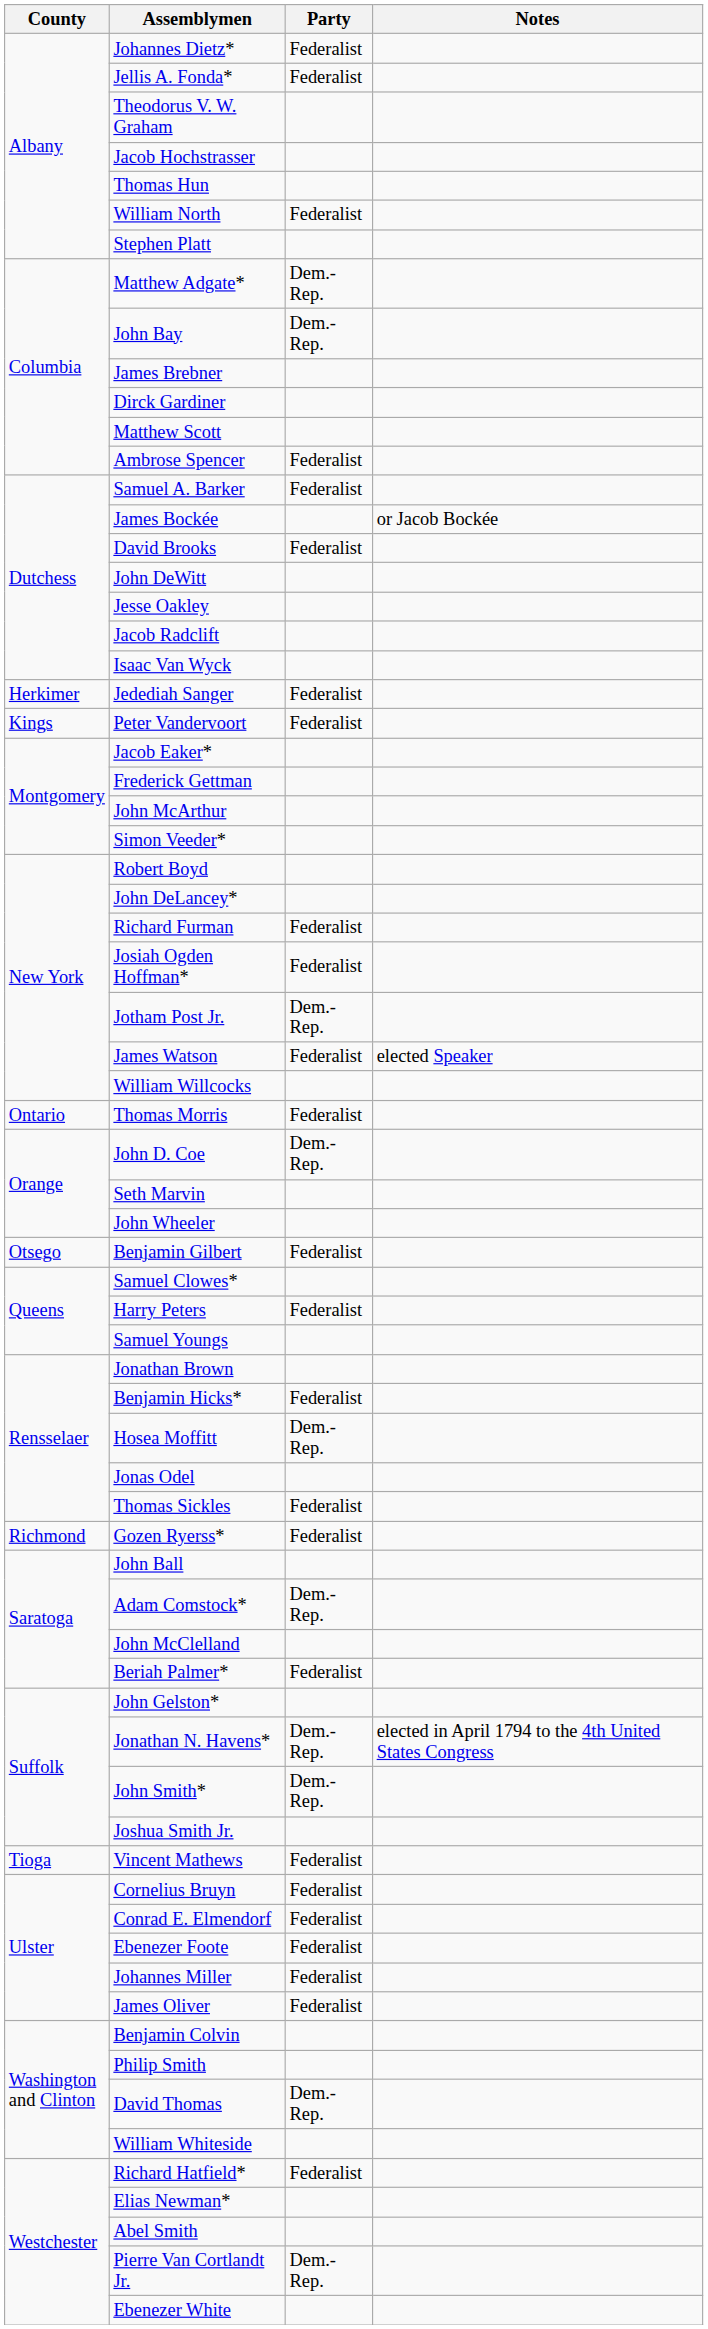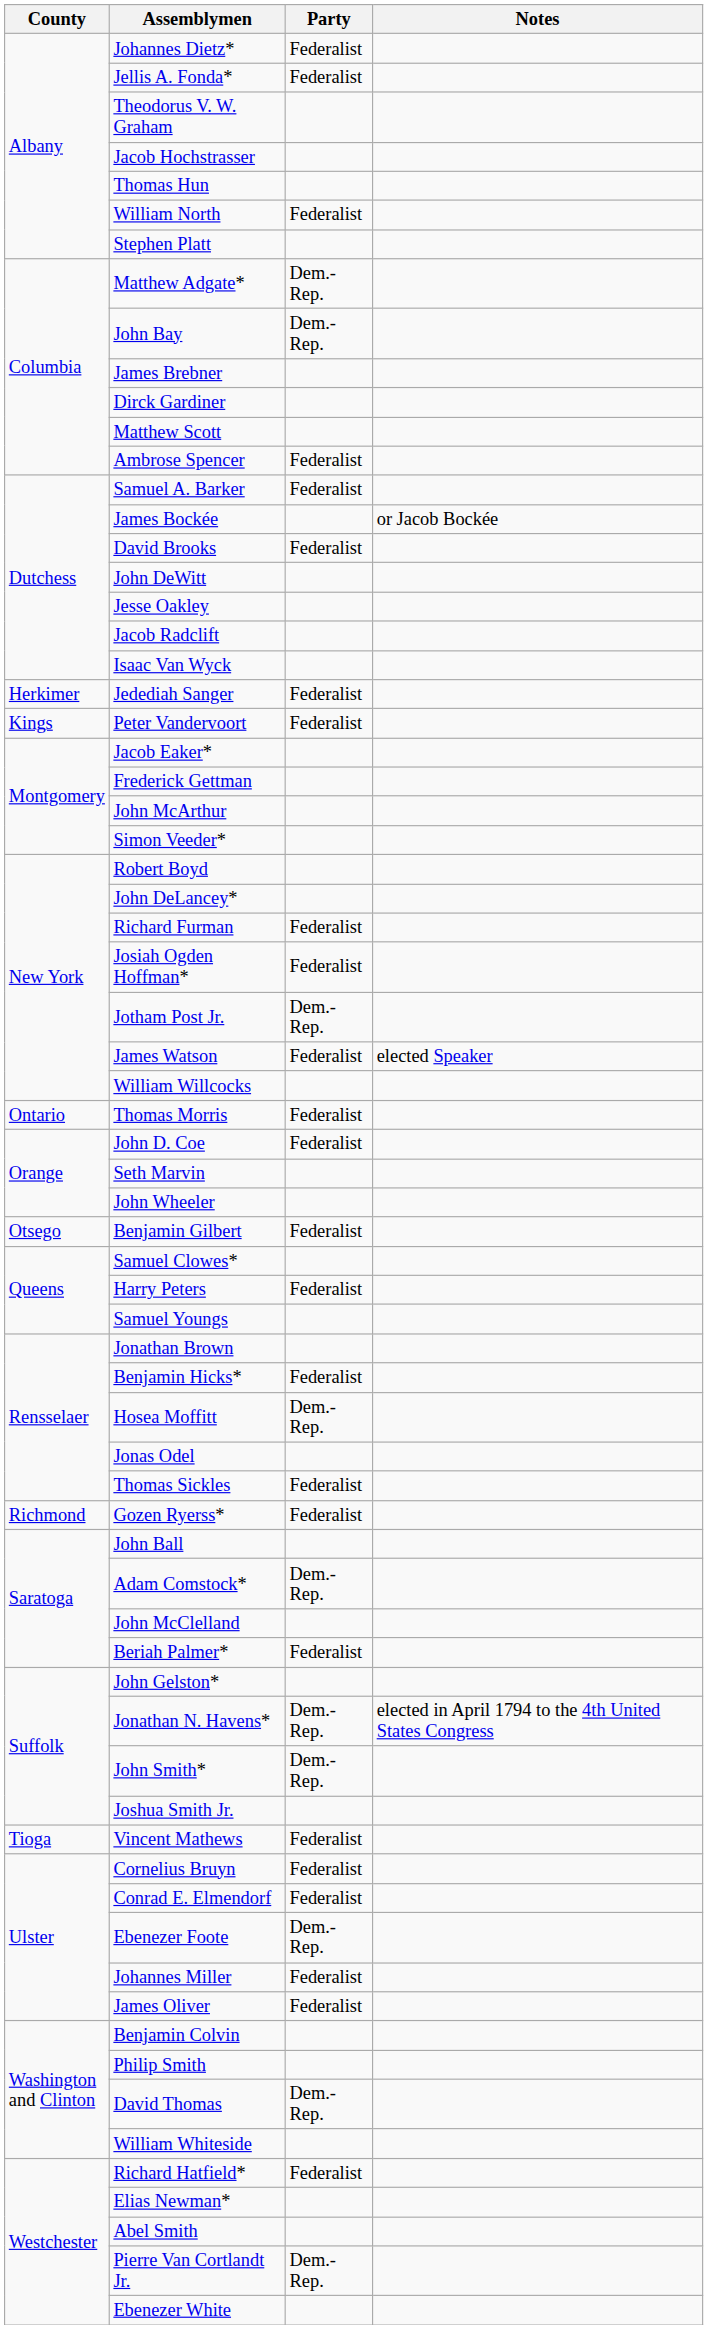 <table class=wikitable>
 <tr>
 <th>County</th>
 <th>Assemblymen</th>
 <th>Party</th>
 <th>Notes</th>
 </tr>
 <tr>
 <td rowspan="7"><a href='#'>Albany</a></td>
 <td><a href='#'>Johannes Dietz</a>*</td>
 <td>Federalist</td>
 <td></td>
 </tr>
 <tr>
 <td><a href='#'>Jellis A. Fonda</a>*</td>
 <td>Federalist</td>
 <td></td>
 </tr>
 <tr>
 <td><a href='#'>Theodorus V. W. Graham</a></td>
 <td></td>
 <td></td>
 </tr>
 <tr>
 <td><a href='#'>Jacob Hochstrasser</a></td>
 <td></td>
 <td></td>
 </tr>
 <tr>
 <td><a href='#'>Thomas Hun</a></td>
 <td></td>
 <td></td>
 </tr>
 <tr>
 <td><a href='#'>William North</a></td>
 <td>Federalist</td>
 <td></td>
 </tr>
 <tr>
 <td><a href='#'>Stephen Platt</a></td>
 <td></td>
 <td></td>
 </tr>
 <tr>
 <td rowspan="6"><a href='#'>Columbia</a></td>
 <td><a href='#'>Matthew Adgate</a>*</td>
 <td>Dem.-Rep.</td>
 <td></td>
 </tr>
 <tr>
 <td><a href='#'>John Bay</a></td>
 <td>Dem.-Rep.</td>
 <td></td>
 </tr>
 <tr>
 <td><a href='#'>James Brebner</a></td>
 <td></td>
 <td></td>
 </tr>
 <tr>
 <td><a href='#'>Dirck Gardiner</a></td>
 <td></td>
 <td></td>
 </tr>
 <tr>
 <td><a href='#'>Matthew Scott</a></td>
 <td></td>
 <td></td>
 </tr>
 <tr>
 <td><a href='#'>Ambrose Spencer</a></td>
 <td>Federalist</td>
 <td></td>
 </tr>
 <tr>
 <td rowspan="7"><a href='#'>Dutchess</a></td>
 <td><a href='#'>Samuel A. Barker</a></td>
 <td>Federalist</td>
 <td></td>
 </tr>
 <tr>
 <td><a href='#'>James Bockée</a></td>
 <td></td>
 <td>or Jacob Bockée</td>
 </tr>
 <tr>
 <td><a href='#'>David Brooks</a></td>
 <td>Federalist</td>
 <td></td>
 </tr>
 <tr>
 <td><a href='#'>John DeWitt</a></td>
 <td></td>
 <td></td>
 </tr>
 <tr>
 <td><a href='#'>Jesse Oakley</a></td>
 <td></td>
 <td></td>
 </tr>
 <tr>
 <td><a href='#'>Jacob Radclift</a></td>
 <td></td>
 <td></td>
 </tr>
 <tr>
 <td><a href='#'>Isaac Van Wyck</a></td>
 <td></td>
 <td></td>
 </tr>
 <tr>
 <td><a href='#'>Herkimer</a></td>
 <td><a href='#'>Jedediah Sanger</a></td>
 <td>Federalist</td>
 <td></td>
 </tr>
 <tr>
 <td><a href='#'>Kings</a></td>
 <td><a href='#'>Peter Vandervoort</a></td>
 <td>Federalist</td>
 <td></td>
 </tr>
 <tr>
 <td rowspan="4"><a href='#'>Montgomery</a></td>
 <td><a href='#'>Jacob Eaker</a>*</td>
 <td></td>
 <td></td>
 </tr>
 <tr>
 <td><a href='#'>Frederick Gettman</a></td>
 <td></td>
 <td></td>
 </tr>
 <tr>
 <td><a href='#'>John McArthur</a></td>
 <td></td>
 <td></td>
 </tr>
 <tr>
 <td><a href='#'>Simon Veeder</a>*</td>
 <td></td>
 <td></td>
 </tr>
 <tr>
 <td rowspan="7"><a href='#'>New York</a></td>
 <td><a href='#'>Robert Boyd</a></td>
 <td></td>
 <td></td>
 </tr>
 <tr>
 <td><a href='#'>John DeLancey</a>*</td>
 <td></td>
 <td></td>
 </tr>
 <tr>
 <td><a href='#'>Richard Furman</a></td>
 <td>Federalist</td>
 <td></td>
 </tr>
 <tr>
 <td><a href='#'>Josiah Ogden Hoffman</a>*</td>
 <td>Federalist</td>
 <td></td>
 </tr>
 <tr>
 <td><a href='#'>Jotham Post Jr.</a></td>
 <td>Dem.-Rep.</td>
 <td></td>
 </tr>
 <tr>
 <td><a href='#'>James Watson</a></td>
 <td>Federalist</td>
 <td>elected <a href='#'>Speaker</a></td>
 </tr>
 <tr>
 <td><a href='#'>William Willcocks</a></td>
 <td></td>
 <td></td>
 </tr>
 <tr>
 <td><a href='#'>Ontario</a></td>
 <td><a href='#'>Thomas Morris</a></td>
 <td>Federalist</td>
 <td></td>
 </tr>
 <tr>
 <td rowspan="3"><a href='#'>Orange</a></td>
 <td><a href='#'>John D. Coe</a></td>
-<td>Dem.-Rep.</td>
+<td>Federalist</td>
 <td></td>
 </tr>
 <tr>
 <td><a href='#'>Seth Marvin</a></td>
 <td></td>
 <td></td>
 </tr>
 <tr>
 <td><a href='#'>John Wheeler</a></td>
 <td></td>
 <td></td>
 </tr>
 <tr>
 <td><a href='#'>Otsego</a></td>
 <td><a href='#'>Benjamin Gilbert</a></td>
 <td>Federalist</td>
 <td></td>
 </tr>
 <tr>
 <td rowspan="3"><a href='#'>Queens</a></td>
 <td><a href='#'>Samuel Clowes</a>*</td>
 <td></td>
 <td></td>
 </tr>
 <tr>
 <td><a href='#'>Harry Peters</a></td>
 <td>Federalist</td>
 <td></td>
 </tr>
 <tr>
 <td><a href='#'>Samuel Youngs</a></td>
 <td></td>
 <td></td>
 </tr>
 <tr>
 <td rowspan="5"><a href='#'>Rensselaer</a></td>
 <td><a href='#'>Jonathan Brown</a></td>
 <td></td>
 <td></td>
 </tr>
 <tr>
 <td><a href='#'>Benjamin Hicks</a>*</td>
 <td>Federalist</td>
 <td></td>
 </tr>
 <tr>
 <td><a href='#'>Hosea Moffitt</a></td>
 <td>Dem.-Rep.</td>
 <td></td>
 </tr>
 <tr>
 <td><a href='#'>Jonas Odel</a></td>
 <td></td>
 <td></td>
 </tr>
 <tr>
 <td><a href='#'>Thomas Sickles</a></td>
 <td>Federalist</td>
 <td></td>
 </tr>
 <tr>
 <td><a href='#'>Richmond</a></td>
 <td><a href='#'>Gozen Ryerss</a>*</td>
 <td>Federalist</td>
 <td></td>
 </tr>
 <tr>
 <td rowspan="4"><a href='#'>Saratoga</a></td>
 <td><a href='#'>John Ball</a></td>
 <td></td>
 <td></td>
 </tr>
 <tr>
 <td><a href='#'>Adam Comstock</a>*</td>
 <td>Dem.-Rep.</td>
 <td></td>
 </tr>
 <tr>
 <td><a href='#'>John McClelland</a></td>
 <td></td>
 <td></td>
 </tr>
 <tr>
 <td><a href='#'>Beriah Palmer</a>*</td>
 <td>Federalist</td>
 <td></td>
 </tr>
 <tr>
 <td rowspan="4"><a href='#'>Suffolk</a></td>
 <td><a href='#'>John Gelston</a>*</td>
 <td></td>
 <td></td>
 </tr>
 <tr>
 <td><a href='#'>Jonathan N. Havens</a>*</td>
 <td>Dem.-Rep.</td>
 <td>elected in April 1794 to the <a href='#'>4th United States Congress</a></td>
 </tr>
 <tr>
 <td><a href='#'>John Smith</a>*</td>
 <td>Dem.-Rep.</td>
 <td></td>
 </tr>
 <tr>
 <td><a href='#'>Joshua Smith Jr.</a></td>
 <td></td>
 <td></td>
 </tr>
 <tr>
 <td><a href='#'>Tioga</a></td>
 <td><a href='#'>Vincent Mathews</a></td>
 <td>Federalist</td>
 <td></td>
 </tr>
 <tr>
 <td rowspan="5"><a href='#'>Ulster</a></td>
 <td><a href='#'>Cornelius Bruyn</a></td>
 <td>Federalist</td>
 <td></td>
 </tr>
 <tr>
 <td><a href='#'>Conrad E. Elmendorf</a></td>
 <td>Federalist</td>
 <td></td>
 </tr>
 <tr>
 <td><a href='#'>Ebenezer Foote</a></td>
-<td>Federalist</td>
+<td>Dem.-Rep.</td>
 <td></td>
 </tr>
 <tr>
 <td><a href='#'>Johannes Miller</a></td>
 <td>Federalist</td>
 <td></td>
 </tr>
 <tr>
 <td><a href='#'>James Oliver</a></td>
 <td>Federalist</td>
 <td></td>
 </tr>
 <tr>
 <td rowspan="4"><a href='#'>Washington</a> <br>and <a href='#'>Clinton</a></td>
 <td><a href='#'>Benjamin Colvin</a></td>
 <td></td>
 <td></td>
 </tr>
 <tr>
 <td><a href='#'>Philip Smith</a></td>
 <td></td>
 <td></td>
 </tr>
 <tr>
 <td><a href='#'>David Thomas</a></td>
 <td>Dem.-Rep.</td>
 <td></td>
 </tr>
 <tr>
 <td><a href='#'>William Whiteside</a></td>
 <td></td>
 <td></td>
 </tr>
 <tr>
 <td rowspan="5"><a href='#'>Westchester</a></td>
 <td><a href='#'>Richard Hatfield</a>*</td>
 <td>Federalist</td>
 <td></td>
 </tr>
 <tr>
 <td><a href='#'>Elias Newman</a>*</td>
 <td></td>
 <td></td>
 </tr>
 <tr>
 <td><a href='#'>Abel Smith</a></td>
 <td></td>
 <td></td>
 </tr>
 <tr>
 <td><a href='#'>Pierre Van Cortlandt Jr.</a></td>
 <td>Dem.-Rep.</td>
 <td></td>
 </tr>
 <tr>
 <td><a href='#'>Ebenezer White</a></td>
 <td></td>
 <td></td>
 </tr>
 <tr>
 </tr>
 </table>
